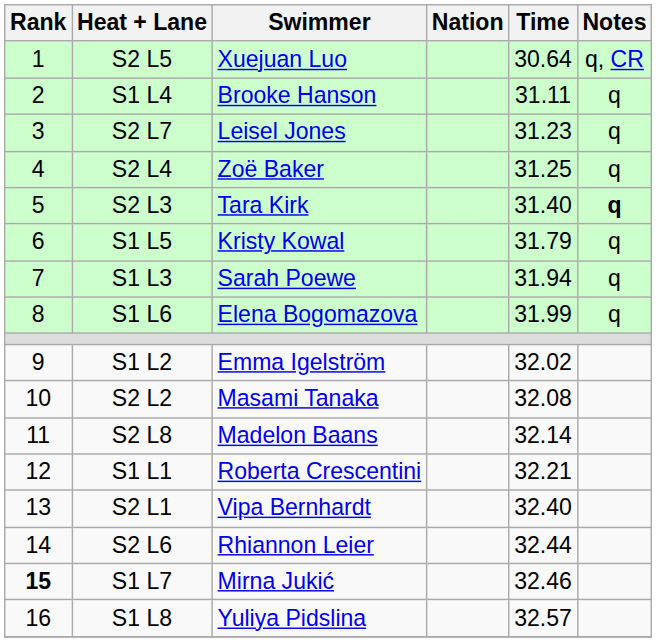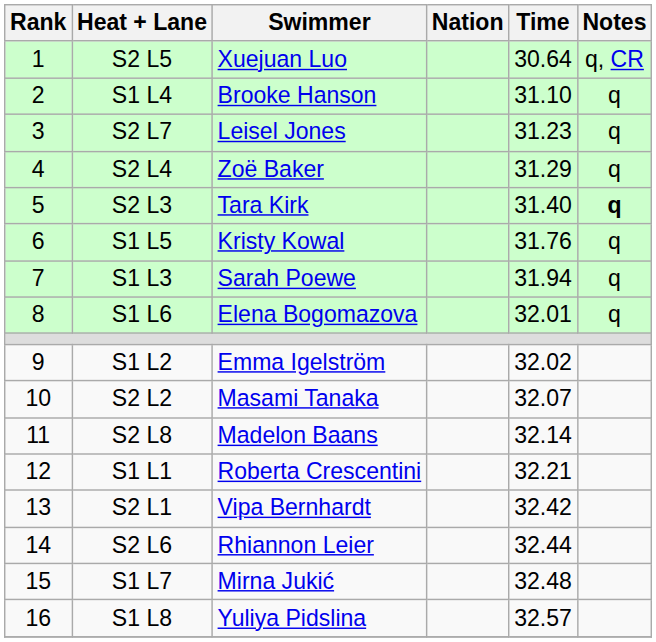 <table class="wikitable sortable" style="text-align:center">
 <tr>
 <th>Rank</th>
 <th>Heat + Lane</th>
 <th>Swimmer</th>
 <th>Nation</th>
 <th>Time</th>
 <th>Notes</th>
 </tr>
 <tr bgcolor=ccffcc>
 <td>1</td>
 <td>S2 L5</td>
 <td align=left><a href='#'>Xuejuan Luo</a></td>
 <td align=left></td>
 <td>30.64</td>
 <td>q, <a href='#'>CR</a></td>
 </tr>
 <tr bgcolor=ccffcc>
 <td>2</td>
 <td>S1 L4</td>
 <td align=left><a href='#'>Brooke Hanson</a></td>
 <td align=left></td>
-<td>31.11</td>
+<td>31.10</td>
 <td>q</td>
 </tr>
 <tr bgcolor=ccffcc>
 <td>3</td>
 <td>S2 L7</td>
 <td align=left><a href='#'>Leisel Jones</a></td>
 <td align=left></td>
 <td>31.23</td>
 <td>q</td>
 </tr>
 <tr bgcolor=ccffcc>
 <td>4</td>
 <td>S2 L4</td>
 <td align=left><a href='#'>Zoë Baker</a></td>
 <td align=left></td>
-<td>31.25</td>
+<td>31.29</td>
 <td>q</td>
 </tr>
 <tr bgcolor=ccffcc>
 <td>5</td>
 <td>S2 L3</td>
 <td align=left><a href='#'>Tara Kirk</a></td>
 <td align=left></td>
 <td>31.40</td>
 <td><strong>q</strong></td>
 </tr>
 <tr bgcolor=ccffcc>
 <td>6</td>
 <td>S1 L5</td>
 <td align=left><a href='#'>Kristy Kowal</a></td>
 <td align=left></td>
-<td>31.79</td>
+<td>31.76</td>
 <td>q</td>
 </tr>
 <tr bgcolor=ccffcc>
 <td>7</td>
 <td>S1 L3</td>
 <td align=left><a href='#'>Sarah Poewe</a></td>
 <td align=left></td>
 <td>31.94</td>
 <td>q</td>
 </tr>
 <tr bgcolor=ccffcc>
 <td>8</td>
 <td>S1 L6</td>
 <td align=left><a href='#'>Elena Bogomazova</a></td>
 <td align=left></td>
-<td>31.99</td>
+<td>32.01</td>
 <td>q</td>
 </tr>
 <tr bgcolor=#DDDDDD>
 <td colspan=6></td>
 </tr>
 <tr>
 <td>9</td>
 <td>S1 L2</td>
 <td align=left><a href='#'>Emma Igelström</a></td>
 <td align=left></td>
 <td>32.02</td>
 <td></td>
 </tr>
 <tr>
 <td>10</td>
 <td>S2 L2</td>
 <td align=left><a href='#'>Masami Tanaka</a></td>
 <td align=left></td>
-<td>32.08</td>
+<td>32.07</td>
 <td></td>
 </tr>
 <tr>
 <td>11</td>
 <td>S2 L8</td>
 <td align=left><a href='#'>Madelon Baans</a></td>
 <td align=left></td>
 <td>32.14</td>
 <td></td>
 </tr>
 <tr>
 <td>12</td>
 <td>S1 L1</td>
 <td align=left><a href='#'>Roberta Crescentini</a></td>
 <td align=left></td>
 <td>32.21</td>
 <td></td>
 </tr>
 <tr>
 <td>13</td>
 <td>S2 L1</td>
 <td align=left><a href='#'>Vipa Bernhardt</a></td>
 <td align=left></td>
-<td>32.40</td>
+<td>32.42</td>
 <td></td>
 </tr>
 <tr>
 <td>14</td>
 <td>S2 L6</td>
 <td align=left><a href='#'>Rhiannon Leier</a></td>
 <td align=left></td>
 <td>32.44</td>
 <td></td>
 </tr>
 <tr>
-<td><strong>15</strong></td>
+<td>15</td>
 <td>S1 L7</td>
 <td align=left><a href='#'>Mirna Jukić</a></td>
 <td align=left></td>
-<td>32.46</td>
+<td>32.48</td>
 <td></td>
 </tr>
 <tr>
 <td>16</td>
 <td>S1 L8</td>
 <td align=left><a href='#'>Yuliya Pidslina</a></td>
 <td align=left></td>
 <td>32.57</td>
 <td></td>
 </tr>
 <tr>
 </tr>
 </table>
